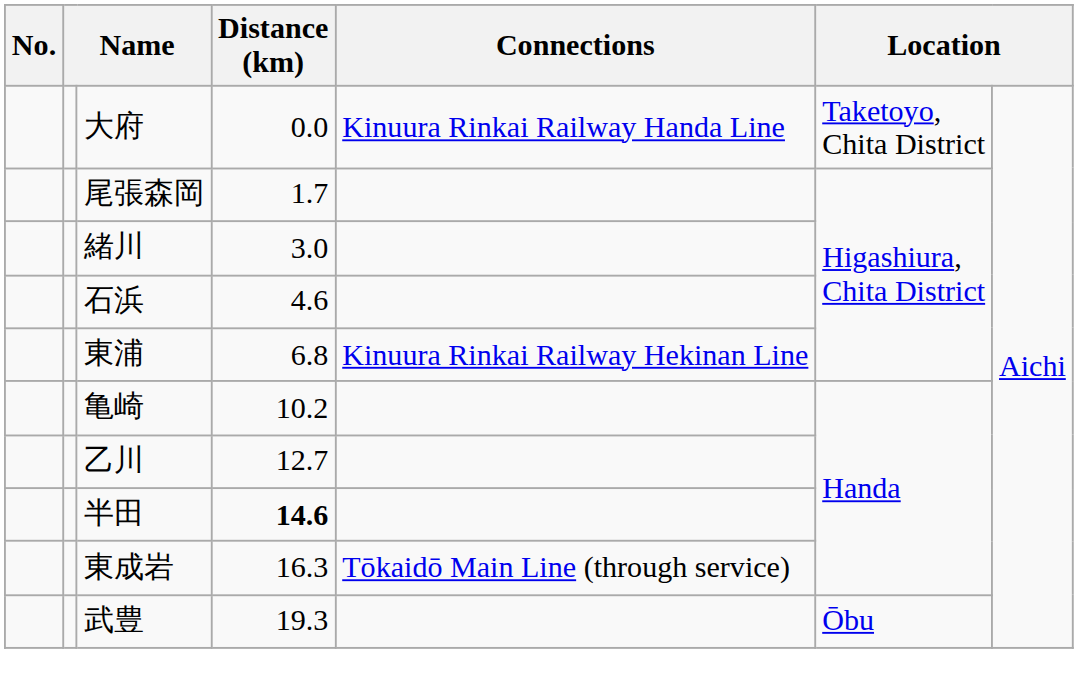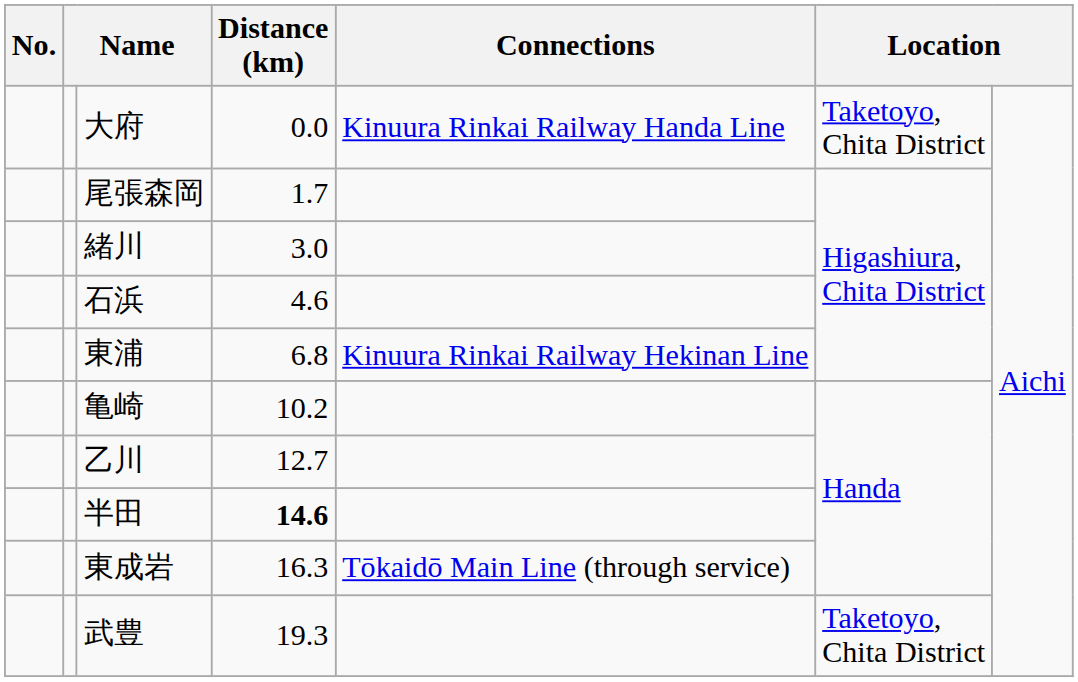 <table class="wikitable">
 <tr>
 <th>No.</th>
 <th colspan="2">Name</th>
 <th>Distance<br>(km)</th>
 <th>Connections</th>
 <th colspan="2">Location</th>
 </tr>
 <tr>
 <td><br></td>
 <td></td>
 <td>大府</td>
 <td style="text-align:right;">0.0</td>
 <td><a href='#'>Kinuura Rinkai Railway Handa Line</a></td>
 <td><a href='#'>Taketoyo</a>,<br>Chita District</td>
 <td rowspan="10"><a href='#'>Aichi</a></td>
 </tr>
 <tr>
 <td></td>
 <td></td>
 <td>尾張森岡</td>
 <td style="text-align:right;">1.7</td>
 <td> </td>
 <td rowspan="4"><a href='#'>Higashiura</a>,<br><a href='#'>Chita District</a></td>
 </tr>
 <tr>
 <td></td>
 <td></td>
 <td>緒川</td>
 <td style="text-align:right;">3.0</td>
 <td> </td>
 </tr>
 <tr>
 <td></td>
 <td></td>
 <td>石浜</td>
 <td style="text-align:right;">4.6</td>
 <td> </td>
 </tr>
 <tr>
 <td></td>
 <td></td>
 <td>東浦</td>
 <td style="text-align:right;">6.8</td>
 <td><a href='#'>Kinuura Rinkai Railway Hekinan Line</a></td>
 </tr>
 <tr>
 <td></td>
 <td></td>
 <td>亀崎</td>
 <td style="text-align:right;">10.2</td>
 <td> </td>
 <td rowspan="4"><a href='#'>Handa</a></td>
 </tr>
 <tr>
 <td></td>
 <td></td>
 <td>乙川</td>
 <td style="text-align:right;">12.7</td>
 <td> </td>
 </tr>
 <tr>
 <td></td>
 <td></td>
 <td>半田</td>
 <td style="text-align:right;"><strong>14.6</strong></td>
 <td> </td>
 </tr>
 <tr>
 <td></td>
 <td></td>
 <td>東成岩</td>
 <td style="text-align:right;">16.3</td>
 <td> <a href='#'>Tōkaidō Main Line</a> (through service)</td>
 </tr>
 <tr>
 <td></td>
 <td></td>
 <td>武豊</td>
 <td style="text-align:right;">19.3</td>
 <td> </td>
-<td><a href='#'>Ōbu</a></td>
+<td><a href='#'>Taketoyo</a>,<br>Chita District</td>
 </tr>
 </table>
